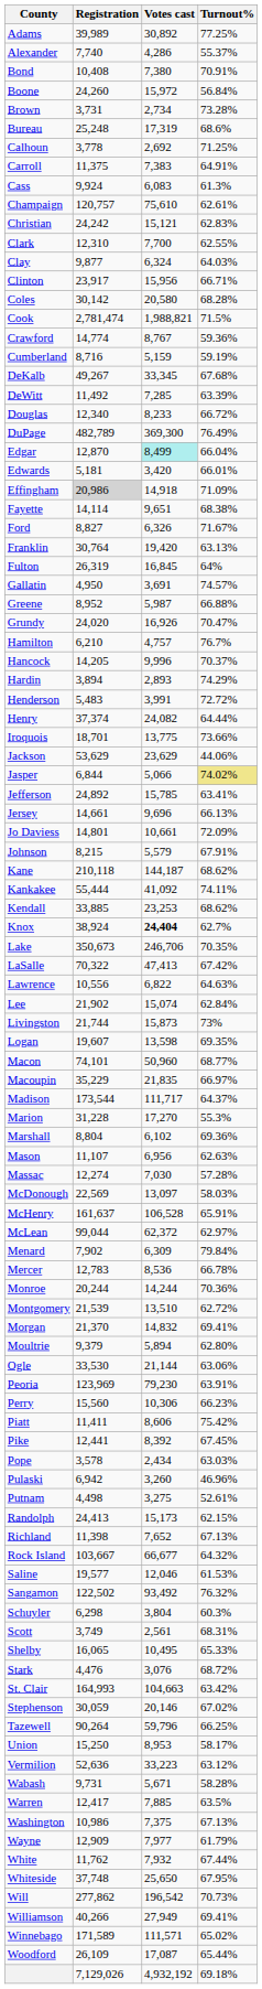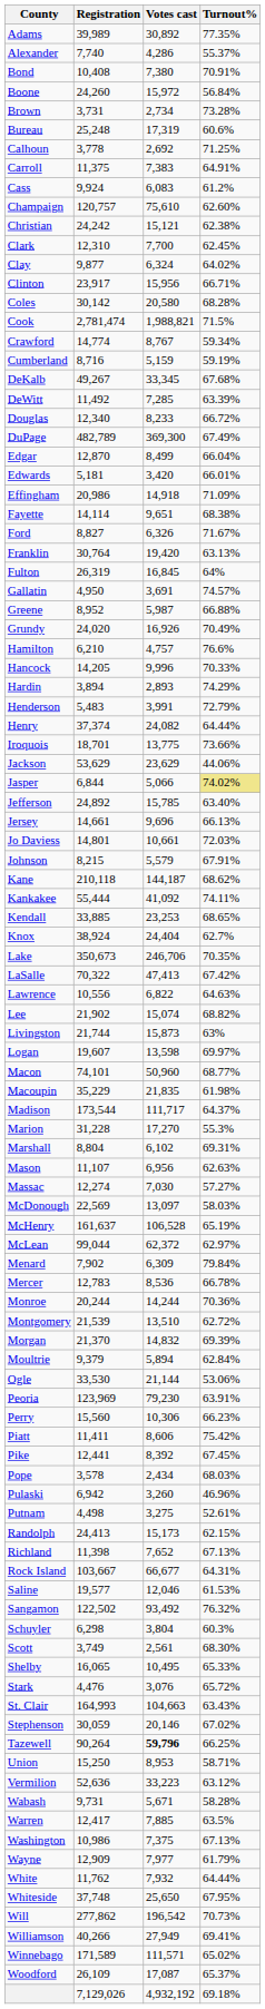 <table class="wikitable collapsible collapsed sortable">
 <tr>
 <th>County</th>
 <th>Registration</th>
 <th>Votes cast</th>
 <th>Turnout%</th>
 </tr>
 <tr>
 <td><a href='#'>Adams</a></td>
 <td>39,989</td>
 <td>30,892</td>
-<td>77.25%</td>
+<td>77.35%</td>
 </tr>
 <tr>
 <td><a href='#'>Alexander</a></td>
 <td>7,740</td>
 <td>4,286</td>
 <td>55.37%</td>
 </tr>
 <tr>
 <td><a href='#'>Bond</a></td>
 <td>10,408</td>
 <td>7,380</td>
 <td>70.91%</td>
 </tr>
 <tr>
 <td><a href='#'>Boone</a></td>
 <td>24,260</td>
 <td>15,972</td>
 <td>56.84%</td>
 </tr>
 <tr>
 <td><a href='#'>Brown</a></td>
 <td>3,731</td>
 <td>2,734</td>
 <td>73.28%</td>
 </tr>
 <tr>
 <td><a href='#'>Bureau</a></td>
 <td>25,248</td>
 <td>17,319</td>
-<td>68.6%</td>
+<td>60.6%</td>
 </tr>
 <tr>
 <td><a href='#'>Calhoun</a></td>
 <td>3,778</td>
 <td>2,692</td>
 <td>71.25%</td>
 </tr>
 <tr>
 <td><a href='#'>Carroll</a></td>
 <td>11,375</td>
 <td>7,383</td>
 <td>64.91%</td>
 </tr>
 <tr>
 <td><a href='#'>Cass</a></td>
 <td>9,924</td>
 <td>6,083</td>
-<td>61.3%</td>
+<td>61.2%</td>
 </tr>
 <tr>
 <td><a href='#'>Champaign</a></td>
 <td>120,757</td>
 <td>75,610</td>
-<td>62.61%</td>
+<td>62.60%</td>
 </tr>
 <tr>
 <td><a href='#'>Christian</a></td>
 <td>24,242</td>
 <td>15,121</td>
-<td>62.83%</td>
+<td>62.38%</td>
 </tr>
 <tr>
 <td><a href='#'>Clark</a></td>
 <td>12,310</td>
 <td>7,700</td>
-<td>62.55%</td>
+<td>62.45%</td>
 </tr>
 <tr>
 <td><a href='#'>Clay</a></td>
 <td>9,877</td>
 <td>6,324</td>
-<td>64.03%</td>
+<td>64.02%</td>
 </tr>
 <tr>
 <td><a href='#'>Clinton</a></td>
 <td>23,917</td>
 <td>15,956</td>
 <td>66.71%</td>
 </tr>
 <tr>
 <td><a href='#'>Coles</a></td>
 <td>30,142</td>
 <td>20,580</td>
 <td>68.28%</td>
 </tr>
 <tr>
 <td><a href='#'>Cook</a></td>
 <td>2,781,474</td>
 <td>1,988,821</td>
 <td>71.5%</td>
 </tr>
 <tr>
 <td><a href='#'>Crawford</a></td>
 <td>14,774</td>
 <td>8,767</td>
-<td>59.36%</td>
+<td>59.34%</td>
 </tr>
 <tr>
 <td><a href='#'>Cumberland</a></td>
 <td>8,716</td>
 <td>5,159</td>
 <td>59.19%</td>
 </tr>
 <tr>
 <td><a href='#'>DeKalb</a></td>
 <td>49,267</td>
 <td>33,345</td>
 <td>67.68%</td>
 </tr>
 <tr>
 <td><a href='#'>DeWitt</a></td>
 <td>11,492</td>
 <td>7,285</td>
 <td>63.39%</td>
 </tr>
 <tr>
 <td><a href='#'>Douglas</a></td>
 <td>12,340</td>
 <td>8,233</td>
 <td>66.72%</td>
 </tr>
 <tr>
 <td><a href='#'>DuPage</a></td>
 <td>482,789</td>
 <td>369,300</td>
-<td>76.49%</td>
+<td>67.49%</td>
 </tr>
 <tr>
 <td><a href='#'>Edgar</a></td>
 <td>12,870</td>
-<td style="background: paleturquoise;">8,499</td>
+<td>8,499</td>
 <td>66.04%</td>
 </tr>
 <tr>
 <td><a href='#'>Edwards</a></td>
 <td>5,181</td>
 <td>3,420</td>
 <td>66.01%</td>
 </tr>
 <tr>
 <td><a href='#'>Effingham</a></td>
-<td style="background: lightgrey;">20,986</td>
+<td>20,986</td>
 <td>14,918</td>
 <td>71.09%</td>
 </tr>
 <tr>
 <td><a href='#'>Fayette</a></td>
 <td>14,114</td>
 <td>9,651</td>
 <td>68.38%</td>
 </tr>
 <tr>
 <td><a href='#'>Ford</a></td>
 <td>8,827</td>
 <td>6,326</td>
 <td>71.67%</td>
 </tr>
 <tr>
 <td><a href='#'>Franklin</a></td>
 <td>30,764</td>
 <td>19,420</td>
 <td>63.13%</td>
 </tr>
 <tr>
 <td><a href='#'>Fulton</a></td>
 <td>26,319</td>
 <td>16,845</td>
 <td>64%</td>
 </tr>
 <tr>
 <td><a href='#'>Gallatin</a></td>
 <td>4,950</td>
 <td>3,691</td>
 <td>74.57%</td>
 </tr>
 <tr>
 <td><a href='#'>Greene</a></td>
 <td>8,952</td>
 <td>5,987</td>
 <td>66.88%</td>
 </tr>
 <tr>
 <td><a href='#'>Grundy</a></td>
 <td>24,020</td>
 <td>16,926</td>
-<td>70.47%</td>
+<td>70.49%</td>
 </tr>
 <tr>
 <td><a href='#'>Hamilton</a></td>
 <td>6,210</td>
 <td>4,757</td>
-<td>76.7%</td>
+<td>76.6%</td>
 </tr>
 <tr>
 <td><a href='#'>Hancock</a></td>
 <td>14,205</td>
 <td>9,996</td>
-<td>70.37%</td>
+<td>70.33%</td>
 </tr>
 <tr>
 <td><a href='#'>Hardin</a></td>
 <td>3,894</td>
 <td>2,893</td>
 <td>74.29%</td>
 </tr>
 <tr>
 <td><a href='#'>Henderson</a></td>
 <td>5,483</td>
 <td>3,991</td>
-<td>72.72%</td>
+<td>72.79%</td>
 </tr>
 <tr>
 <td><a href='#'>Henry</a></td>
 <td>37,374</td>
 <td>24,082</td>
 <td>64.44%</td>
 </tr>
 <tr>
 <td><a href='#'>Iroquois</a></td>
 <td>18,701</td>
 <td>13,775</td>
 <td>73.66%</td>
 </tr>
 <tr>
 <td><a href='#'>Jackson</a></td>
 <td>53,629</td>
 <td>23,629</td>
 <td>44.06%</td>
 </tr>
 <tr>
 <td><a href='#'>Jasper</a></td>
 <td>6,844</td>
 <td>5,066</td>
 <td style="background: khaki;">74.02%</td>
 </tr>
 <tr>
 <td><a href='#'>Jefferson</a></td>
 <td>24,892</td>
 <td>15,785</td>
-<td>63.41%</td>
+<td>63.40%</td>
 </tr>
 <tr>
 <td><a href='#'>Jersey</a></td>
 <td>14,661</td>
 <td>9,696</td>
 <td>66.13%</td>
 </tr>
 <tr>
 <td><a href='#'>Jo Daviess</a></td>
 <td>14,801</td>
 <td>10,661</td>
-<td>72.09%</td>
+<td>72.03%</td>
 </tr>
 <tr>
 <td><a href='#'>Johnson</a></td>
 <td>8,215</td>
 <td>5,579</td>
 <td>67.91%</td>
 </tr>
 <tr>
 <td><a href='#'>Kane</a></td>
 <td>210,118</td>
 <td>144,187</td>
 <td>68.62%</td>
 </tr>
 <tr>
 <td><a href='#'>Kankakee</a></td>
 <td>55,444</td>
 <td>41,092</td>
 <td>74.11%</td>
 </tr>
 <tr>
 <td><a href='#'>Kendall</a></td>
 <td>33,885</td>
 <td>23,253</td>
-<td>68.62%</td>
+<td>68.65%</td>
 </tr>
 <tr>
 <td><a href='#'>Knox</a></td>
 <td>38,924</td>
-<td><strong>24,404</strong></td>
+<td>24,404</td>
 <td>62.7%</td>
 </tr>
 <tr>
 <td><a href='#'>Lake</a></td>
 <td>350,673</td>
 <td>246,706</td>
 <td>70.35%</td>
 </tr>
 <tr>
 <td><a href='#'>LaSalle</a></td>
 <td>70,322</td>
 <td>47,413</td>
 <td>67.42%</td>
 </tr>
 <tr>
 <td><a href='#'>Lawrence</a></td>
 <td>10,556</td>
 <td>6,822</td>
 <td>64.63%</td>
 </tr>
 <tr>
 <td><a href='#'>Lee</a></td>
 <td>21,902</td>
 <td>15,074</td>
-<td>62.84%</td>
+<td>68.82%</td>
 </tr>
 <tr>
 <td><a href='#'>Livingston</a></td>
 <td>21,744</td>
 <td>15,873</td>
-<td>73%</td>
+<td>63%</td>
 </tr>
 <tr>
 <td><a href='#'>Logan</a></td>
 <td>19,607</td>
 <td>13,598</td>
-<td>69.35%</td>
+<td>69.97%</td>
 </tr>
 <tr>
 <td><a href='#'>Macon</a></td>
 <td>74,101</td>
 <td>50,960</td>
 <td>68.77%</td>
 </tr>
 <tr>
 <td><a href='#'>Macoupin</a></td>
 <td>35,229</td>
 <td>21,835</td>
-<td>66.97%</td>
+<td>61.98%</td>
 </tr>
 <tr>
 <td><a href='#'>Madison</a></td>
 <td>173,544</td>
 <td>111,717</td>
 <td>64.37%</td>
 </tr>
 <tr>
 <td><a href='#'>Marion</a></td>
 <td>31,228</td>
 <td>17,270</td>
 <td>55.3%</td>
 </tr>
 <tr>
 <td><a href='#'>Marshall</a></td>
 <td>8,804</td>
 <td>6,102</td>
-<td>69.36%</td>
+<td>69.31%</td>
 </tr>
 <tr>
 <td><a href='#'>Mason</a></td>
 <td>11,107</td>
 <td>6,956</td>
 <td>62.63%</td>
 </tr>
 <tr>
 <td><a href='#'>Massac</a></td>
 <td>12,274</td>
 <td>7,030</td>
-<td>57.28%</td>
+<td>57.27%</td>
 </tr>
 <tr>
 <td><a href='#'>McDonough</a></td>
 <td>22,569</td>
 <td>13,097</td>
 <td>58.03%</td>
 </tr>
 <tr>
 <td><a href='#'>McHenry</a></td>
 <td>161,637</td>
 <td>106,528</td>
-<td>65.91%</td>
+<td>65.19%</td>
 </tr>
 <tr>
 <td><a href='#'>McLean</a></td>
 <td>99,044</td>
 <td>62,372</td>
 <td>62.97%</td>
 </tr>
 <tr>
 <td><a href='#'>Menard</a></td>
 <td>7,902</td>
 <td>6,309</td>
 <td>79.84%</td>
 </tr>
 <tr>
 <td><a href='#'>Mercer</a></td>
 <td>12,783</td>
 <td>8,536</td>
 <td>66.78%</td>
 </tr>
 <tr>
 <td><a href='#'>Monroe</a></td>
 <td>20,244</td>
 <td>14,244</td>
 <td>70.36%</td>
 </tr>
 <tr>
 <td><a href='#'>Montgomery</a></td>
 <td>21,539</td>
 <td>13,510</td>
 <td>62.72%</td>
 </tr>
 <tr>
 <td><a href='#'>Morgan</a></td>
 <td>21,370</td>
 <td>14,832</td>
-<td>69.41%</td>
+<td>69.39%</td>
 </tr>
 <tr>
 <td><a href='#'>Moultrie</a></td>
 <td>9,379</td>
 <td>5,894</td>
-<td>62.80%</td>
+<td>62.84%</td>
 </tr>
 <tr>
 <td><a href='#'>Ogle</a></td>
 <td>33,530</td>
 <td>21,144</td>
-<td>63.06%</td>
+<td>53.06%</td>
 </tr>
 <tr>
 <td><a href='#'>Peoria</a></td>
 <td>123,969</td>
 <td>79,230</td>
 <td>63.91%</td>
 </tr>
 <tr>
 <td><a href='#'>Perry</a></td>
 <td>15,560</td>
 <td>10,306</td>
 <td>66.23%</td>
 </tr>
 <tr>
 <td><a href='#'>Piatt</a></td>
 <td>11,411</td>
 <td>8,606</td>
 <td>75.42%</td>
 </tr>
 <tr>
 <td><a href='#'>Pike</a></td>
 <td>12,441</td>
 <td>8,392</td>
 <td>67.45%</td>
 </tr>
 <tr>
 <td><a href='#'>Pope</a></td>
 <td>3,578</td>
 <td>2,434</td>
-<td>63.03%</td>
+<td>68.03%</td>
 </tr>
 <tr>
 <td><a href='#'>Pulaski</a></td>
 <td>6,942</td>
 <td>3,260</td>
 <td>46.96%</td>
 </tr>
 <tr>
 <td><a href='#'>Putnam</a></td>
 <td>4,498</td>
 <td>3,275</td>
 <td>52.61%</td>
 </tr>
 <tr>
 <td><a href='#'>Randolph</a></td>
 <td>24,413</td>
 <td>15,173</td>
 <td>62.15%</td>
 </tr>
 <tr>
 <td><a href='#'>Richland</a></td>
 <td>11,398</td>
 <td>7,652</td>
 <td>67.13%</td>
 </tr>
 <tr>
 <td><a href='#'>Rock Island</a></td>
 <td>103,667</td>
 <td>66,677</td>
-<td>64.32%</td>
+<td>64.31%</td>
 </tr>
 <tr>
 <td><a href='#'>Saline</a></td>
 <td>19,577</td>
 <td>12,046</td>
 <td>61.53%</td>
 </tr>
 <tr>
 <td><a href='#'>Sangamon</a></td>
 <td>122,502</td>
 <td>93,492</td>
 <td>76.32%</td>
 </tr>
 <tr>
 <td><a href='#'>Schuyler</a></td>
 <td>6,298</td>
 <td>3,804</td>
 <td>60.3%</td>
 </tr>
 <tr>
 <td><a href='#'>Scott</a></td>
 <td>3,749</td>
 <td>2,561</td>
-<td>68.31%</td>
+<td>68.30%</td>
 </tr>
 <tr>
 <td><a href='#'>Shelby</a></td>
 <td>16,065</td>
 <td>10,495</td>
 <td>65.33%</td>
 </tr>
 <tr>
 <td><a href='#'>Stark</a></td>
 <td>4,476</td>
 <td>3,076</td>
-<td>68.72%</td>
+<td>65.72%</td>
 </tr>
 <tr>
 <td><a href='#'>St. Clair</a></td>
 <td>164,993</td>
 <td>104,663</td>
-<td>63.42%</td>
+<td>63.43%</td>
 </tr>
 <tr>
 <td><a href='#'>Stephenson</a></td>
 <td>30,059</td>
 <td>20,146</td>
 <td>67.02%</td>
 </tr>
 <tr>
 <td><a href='#'>Tazewell</a></td>
 <td>90,264</td>
-<td>59,796</td>
+<td><strong>59,796</strong></td>
 <td>66.25%</td>
 </tr>
 <tr>
 <td><a href='#'>Union</a></td>
 <td>15,250</td>
 <td>8,953</td>
-<td>58.17%</td>
+<td>58.71%</td>
 </tr>
 <tr>
 <td><a href='#'>Vermilion</a></td>
 <td>52,636</td>
 <td>33,223</td>
 <td>63.12%</td>
 </tr>
 <tr>
 <td><a href='#'>Wabash</a></td>
 <td>9,731</td>
 <td>5,671</td>
 <td>58.28%</td>
 </tr>
 <tr>
 <td><a href='#'>Warren</a></td>
 <td>12,417</td>
 <td>7,885</td>
 <td>63.5%</td>
 </tr>
 <tr>
 <td><a href='#'>Washington</a></td>
 <td>10,986</td>
 <td>7,375</td>
 <td>67.13%</td>
 </tr>
 <tr>
 <td><a href='#'>Wayne</a></td>
 <td>12,909</td>
 <td>7,977</td>
 <td>61.79%</td>
 </tr>
 <tr>
 <td><a href='#'>White</a></td>
 <td>11,762</td>
 <td>7,932</td>
-<td>67.44%</td>
+<td>64.44%</td>
 </tr>
 <tr>
 <td><a href='#'>Whiteside</a></td>
 <td>37,748</td>
 <td>25,650</td>
 <td>67.95%</td>
 </tr>
 <tr>
 <td><a href='#'>Will</a></td>
 <td>277,862</td>
 <td>196,542</td>
 <td>70.73%</td>
 </tr>
 <tr>
 <td><a href='#'>Williamson</a></td>
 <td>40,266</td>
 <td>27,949</td>
 <td>69.41%</td>
 </tr>
 <tr>
 <td><a href='#'>Winnebago</a></td>
 <td>171,589</td>
 <td>111,571</td>
 <td>65.02%</td>
 </tr>
 <tr>
 <td><a href='#'>Woodford</a></td>
 <td>26,109</td>
 <td>17,087</td>
-<td>65.44%</td>
+<td>65.37%</td>
 </tr>
 <tr>
 <th></th>
 <td>7,129,026</td>
 <td>4,932,192</td>
 <td>69.18%</td>
 </tr>
 </table>
